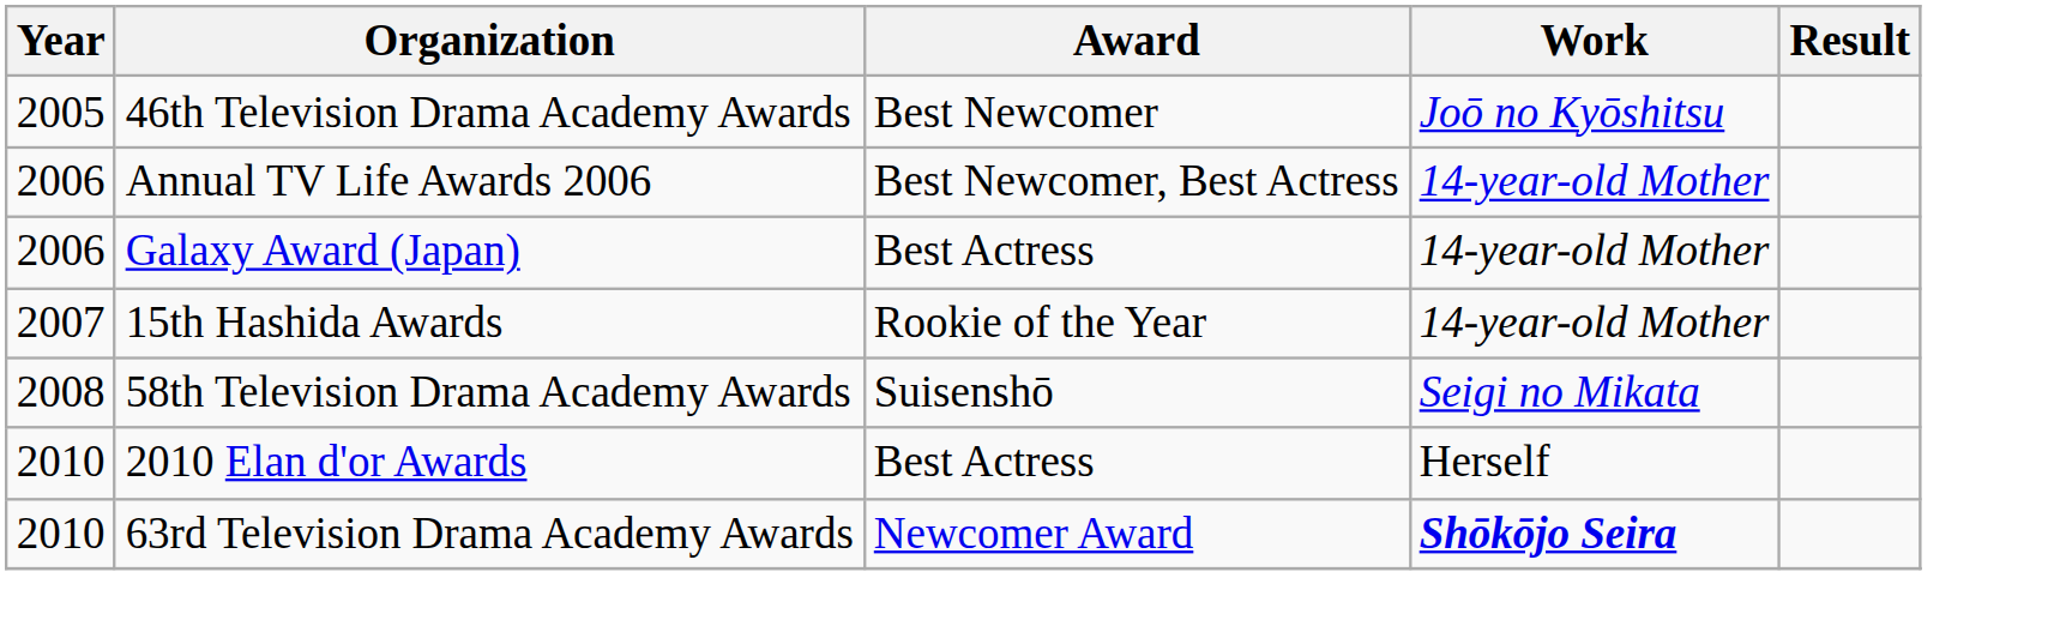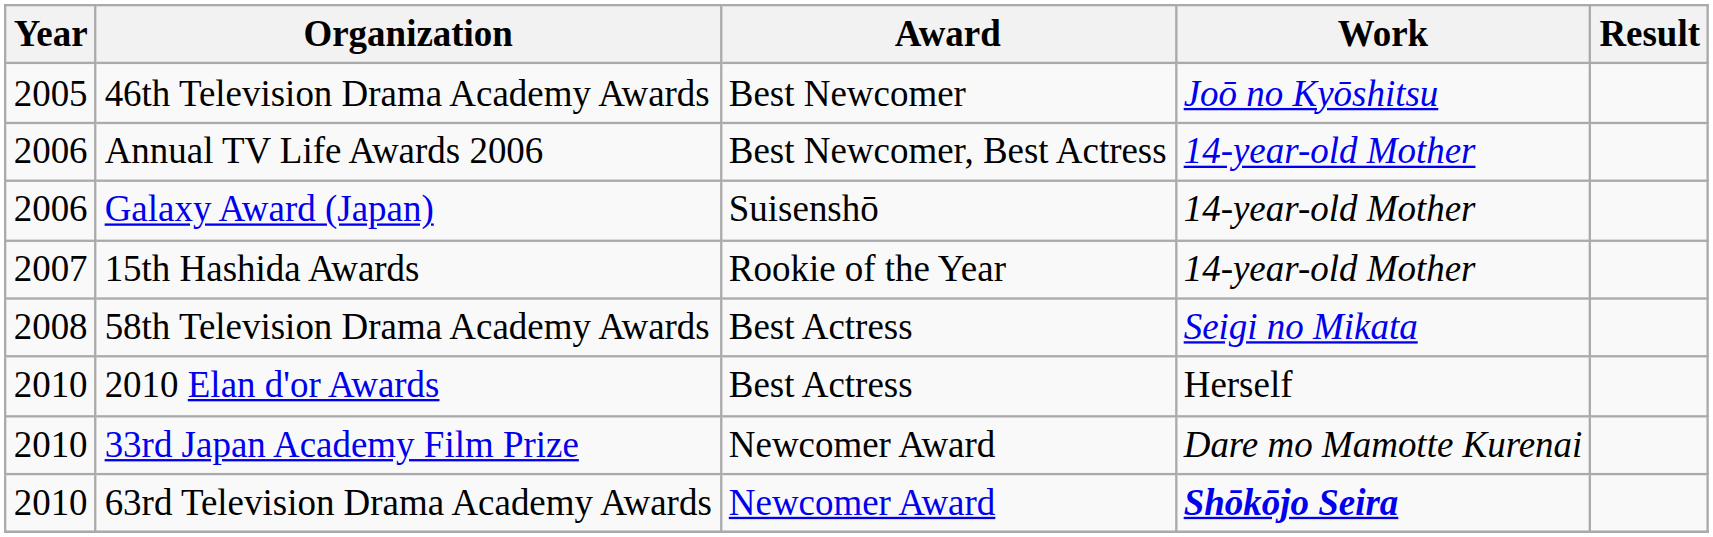 <table class="wikitable sortable">
 <tr>
 <th>Year</th>
 <th>Organization</th>
 <th>Award</th>
 <th>Work</th>
 <th>Result</th>
 </tr>
 <tr>
 <td>2005</td>
 <td>46th Television Drama Academy Awards</td>
 <td>Best Newcomer</td>
 <td><em><a href='#'>Joō no Kyōshitsu</a></em></td>
 <td></td>
 </tr>
 <tr>
 <td>2006</td>
 <td>Annual TV Life Awards 2006</td>
 <td>Best Newcomer, Best Actress</td>
 <td><em><a href='#'>14-year-old Mother</a></em></td>
 <td></td>
 </tr>
 <tr>
 <td>2006</td>
 <td><a href='#'>Galaxy Award (Japan)</a></td>
-<td>Best Actress</td>
+<td>Suisenshō</td>
 <td><em>14-year-old Mother</em></td>
 <td></td>
 </tr>
 <tr>
 <td>2007</td>
 <td>15th Hashida Awards</td>
 <td>Rookie of the Year</td>
 <td><em>14-year-old Mother</em></td>
 <td></td>
 </tr>
 <tr>
 <td>2008</td>
 <td>58th Television Drama Academy Awards</td>
-<td>Suisenshō</td>
+<td>Best Actress</td>
 <td><em><a href='#'>Seigi no Mikata</a></em></td>
 <td></td>
 </tr>
 <tr>
 <td>2010</td>
 <td>2010 <a href='#'>Elan d'or Awards</a></td>
 <td>Best Actress</td>
 <td>Herself</td>
 <td></td>
 </tr>
 <tr>
 <td>2010</td>
+<td><a href='#'>33rd Japan Academy Film Prize</a></td>
+<td>Newcomer Award</td>
+<td><em>Dare mo Mamotte Kurenai</em></td>
+<td></td>
+</tr>
+<tr>
+<td>2010</td>
 <td>63rd Television Drama Academy Awards</td>
 <td><a href='#'>Newcomer Award</a></td>
 <td><strong><em><a href='#'>Shōkōjo Seira</a></em></strong></td>
 <td></td>
 </tr>
 <tr>
 </tr>
 </table>
